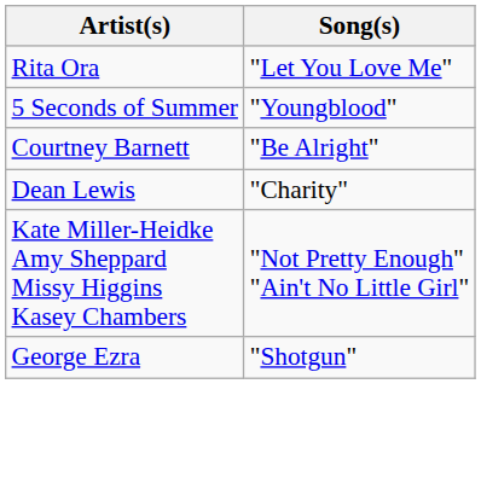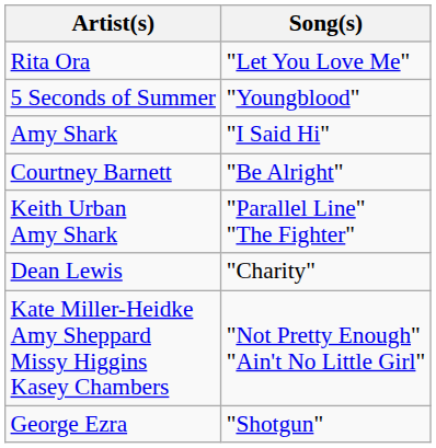 <table class="wikitable plainrowheaders">
 <tr>
 <th scope="col">Artist(s)</th>
 <th scope="col">Song(s)</th>
 </tr>
 <tr>
 <td scope="row"><a href='#'>Rita Ora</a></td>
 <td>"<a href='#'>Let You Love Me</a>"</td>
 </tr>
 <tr>
 <td scope="row"><a href='#'>5 Seconds of Summer</a></td>
 <td>"<a href='#'>Youngblood</a>"</td>
 </tr>
 <tr>
+<td scope="row"><a href='#'>Amy Shark</a></td>
+<td>"<a href='#'>I Said Hi</a>"</td>
+</tr>
+<tr>
 <td scope="row"><a href='#'>Courtney Barnett</a></td>
 <td>"<a href='#'>Be Alright</a>"</td>
+</tr>
+<tr>
+<td scope="row"><a href='#'>Keith Urban</a> <br> <a href='#'>Amy Shark</a></td>
+<td>"<a href='#'>Parallel Line</a>" <br> "<a href='#'>The Fighter</a>"</td>
 </tr>
 <tr>
 <td scope="row"><a href='#'>Dean Lewis</a></td>
 <td>"Charity"</td>
 </tr>
 <tr>
 <td scope="row"><a href='#'>Kate Miller-Heidke</a> <br> <a href='#'>Amy Sheppard</a> <br> <a href='#'>Missy Higgins</a> <br> <a href='#'>Kasey Chambers</a></td>
 <td>"<a href='#'>Not Pretty Enough</a>" <br> "<a href='#'>Ain't No Little Girl</a>"</td>
 </tr>
 <tr>
 <td scope="row"><a href='#'>George Ezra</a></td>
 <td>"<a href='#'>Shotgun</a>"</td>
 </tr>
 </table>
